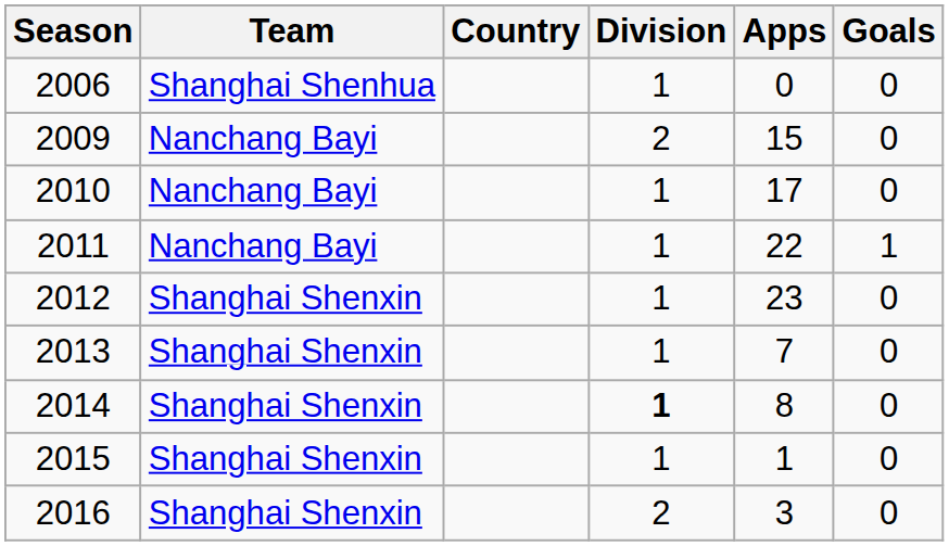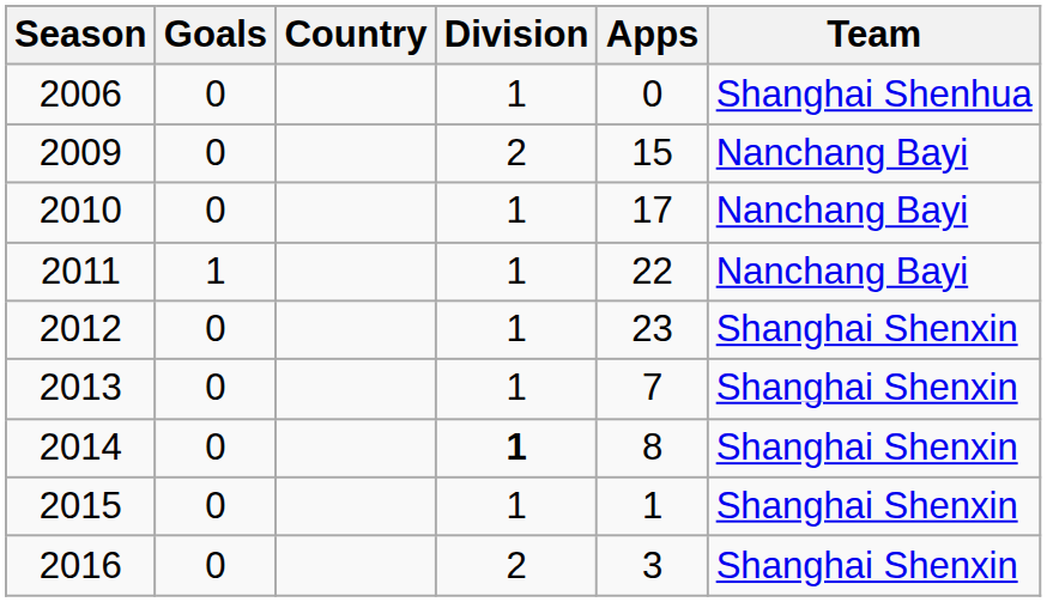 <table class="wikitable" style="text-align: center;">
 <tr>
 <th>Season</th>
-<th>Team</th>
+<th>Goals</th>
 <th>Country</th>
 <th>Division</th>
 <th>Apps</th>
-<th>Goals</th>
+<th>Team</th>
 </tr>
 <tr>
 <td>2006</td>
-<td align="left"><a href='#'>Shanghai Shenhua</a></td>
+<td>0</td>
 <td align="left"></td>
 <td>1</td>
 <td>0</td>
-<td>0</td>
+<td align="left"><a href='#'>Shanghai Shenhua</a></td>
 </tr>
 <tr>
 <td>2009</td>
-<td align="left"><a href='#'>Nanchang Bayi</a></td>
+<td>0</td>
 <td align="left"></td>
 <td>2</td>
 <td>15</td>
-<td>0</td>
+<td align="left"><a href='#'>Nanchang Bayi</a></td>
 </tr>
 <tr>
 <td>2010</td>
-<td align="left"><a href='#'>Nanchang Bayi</a></td>
+<td>0</td>
 <td align="left"></td>
 <td>1</td>
 <td>17</td>
-<td>0</td>
+<td align="left"><a href='#'>Nanchang Bayi</a></td>
 </tr>
 <tr>
 <td>2011</td>
-<td align="left"><a href='#'>Nanchang Bayi</a></td>
+<td>1</td>
 <td align="left"></td>
 <td>1</td>
 <td>22</td>
-<td>1</td>
+<td align="left"><a href='#'>Nanchang Bayi</a></td>
 </tr>
 <tr>
 <td>2012</td>
-<td align="left"><a href='#'>Shanghai Shenxin</a></td>
+<td>0</td>
 <td align="left"></td>
 <td>1</td>
 <td>23</td>
-<td>0</td>
+<td align="left"><a href='#'>Shanghai Shenxin</a></td>
 </tr>
 <tr>
 <td>2013</td>
-<td align="left"><a href='#'>Shanghai Shenxin</a></td>
+<td>0</td>
 <td align="left"></td>
 <td>1</td>
 <td>7</td>
-<td>0</td>
+<td align="left"><a href='#'>Shanghai Shenxin</a></td>
 </tr>
 <tr>
 <td>2014</td>
-<td align="left"><a href='#'>Shanghai Shenxin</a></td>
+<td>0</td>
 <td align="left"></td>
 <td><strong>1</strong></td>
 <td>8</td>
-<td>0</td>
+<td align="left"><a href='#'>Shanghai Shenxin</a></td>
 </tr>
 <tr>
 <td>2015</td>
-<td align="left"><a href='#'>Shanghai Shenxin</a></td>
+<td>0</td>
 <td align="left"></td>
 <td>1</td>
 <td>1</td>
-<td>0</td>
+<td align="left"><a href='#'>Shanghai Shenxin</a></td>
 </tr>
 <tr>
 <td>2016</td>
-<td align="left"><a href='#'>Shanghai Shenxin</a></td>
+<td>0</td>
 <td align="left"></td>
 <td>2</td>
 <td>3</td>
-<td>0</td>
+<td align="left"><a href='#'>Shanghai Shenxin</a></td>
 </tr>
 </table>
